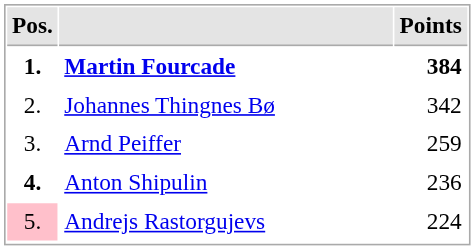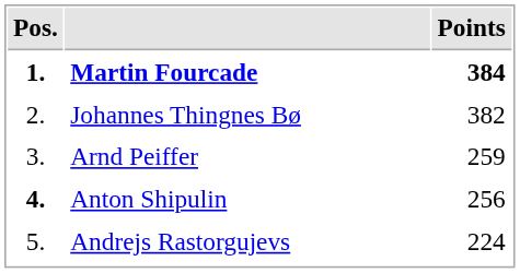 <table cellspacing="1" cellpadding="3" style="border:1px solid #AAAAAA;font-size:90%">
 <tr bgcolor="#E4E4E4">
 <th style="border-bottom:1px solid #AAAAAA" width=10>Pos.</th>
 <th style="border-bottom:1px solid #AAAAAA" width=200></th>
 <th style="border-bottom:1px solid #AAAAAA" width=20>Points</th>
 </tr>
 <tr>
 <td align="center"><strong>1.</strong></td>
 <td> <strong><a href='#'>Martin Fourcade</a></strong></td>
 <td align="right"><strong>384</strong></td>
 </tr>
 <tr>
 <td align="center">2.</td>
 <td> <a href='#'>Johannes Thingnes Bø</a></td>
-<td align="right">342</td>
+<td align="right">382</td>
 </tr>
 <tr>
 <td align="center">3.</td>
 <td> <a href='#'>Arnd Peiffer</a></td>
 <td align="right">259</td>
 </tr>
 <tr>
 <td align="center"><strong>4.</strong></td>
 <td> <a href='#'>Anton Shipulin</a></td>
-<td align="right">236</td>
+<td align="right">256</td>
 </tr>
 <tr>
-<td align="center" style="background: pink;">5.</td>
+<td align="center">5.</td>
 <td> <a href='#'>Andrejs Rastorgujevs</a></td>
 <td align="right">224</td>
 </tr>
 <tr>
 </tr>
 </table>
